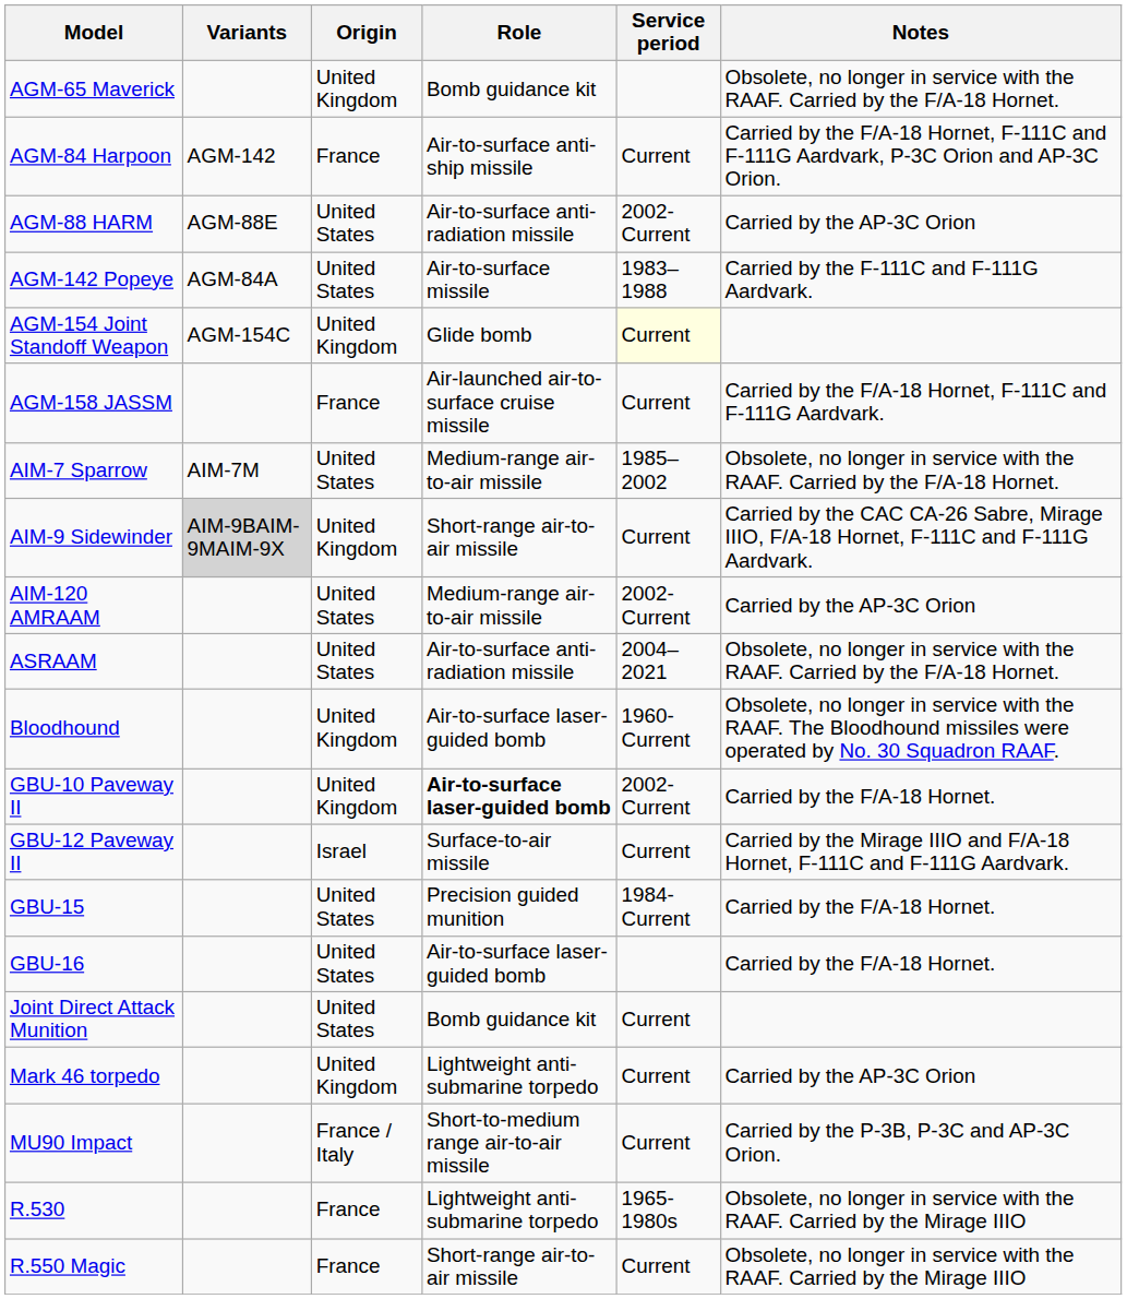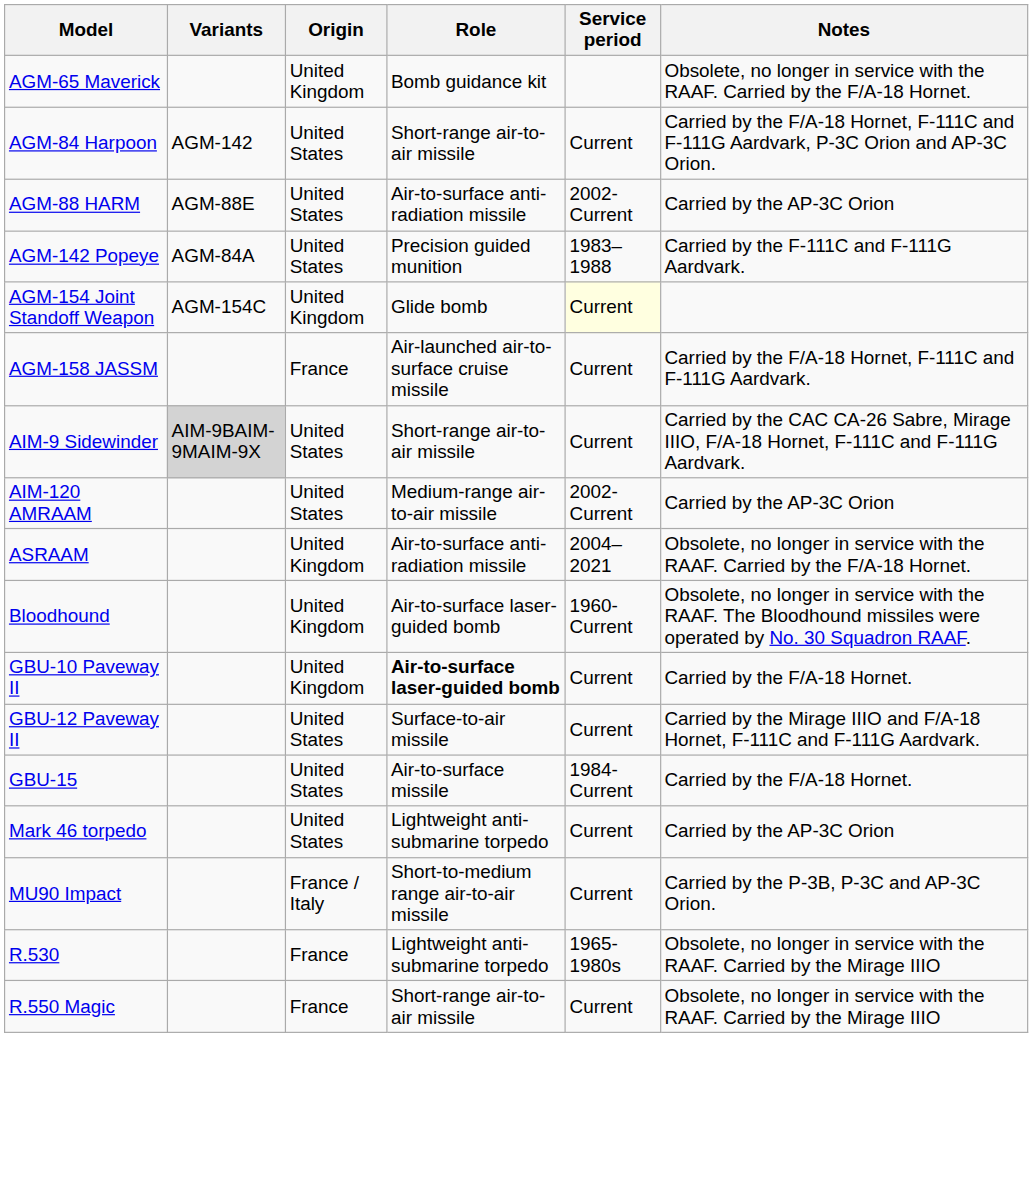 <table class="wikitable sortable">
 <tr>
 <th>Model</th>
 <th>Variants</th>
 <th>Origin</th>
 <th>Role</th>
 <th>Service period</th>
 <th>Notes</th>
 </tr>
 <tr>
 <td><a href='#'>AGM-65 Maverick</a></td>
 <td></td>
 <td>United Kingdom</td>
 <td>Bomb guidance kit</td>
 <td></td>
 <td>Obsolete, no longer in service with the RAAF. Carried by the F/A-18 Hornet.</td>
 </tr>
 <tr>
 <td><a href='#'>AGM-84 Harpoon</a></td>
 <td>AGM-142</td>
-<td>France</td>
-<td>Air-to-surface anti-ship missile</td>
+<td>United States</td>
+<td>Short-range air-to-air missile</td>
 <td>Current</td>
 <td>Carried by the F/A-18 Hornet, F-111C and F-111G Aardvark, P-3C Orion and AP-3C Orion.</td>
 </tr>
 <tr>
 <td><a href='#'>AGM-88 HARM</a></td>
 <td>AGM-88E</td>
 <td>United States</td>
 <td>Air-to-surface anti-radiation missile</td>
 <td>2002-Current</td>
 <td>Carried by the AP-3C Orion</td>
 </tr>
 <tr>
 <td><a href='#'>AGM-142 Popeye</a></td>
 <td>AGM-84A</td>
 <td>United States</td>
-<td>Air-to-surface missile</td>
+<td>Precision guided munition</td>
 <td>1983–1988</td>
 <td>Carried by the F-111C and F-111G Aardvark.</td>
 </tr>
 <tr>
 <td><a href='#'>AGM-154 Joint Standoff Weapon</a></td>
 <td>AGM-154C</td>
 <td>United Kingdom</td>
 <td>Glide bomb</td>
 <td style="background: lightyellow;">Current</td>
 <td></td>
 </tr>
 <tr>
 <td><a href='#'>AGM-158 JASSM</a></td>
 <td></td>
 <td>France</td>
 <td>Air-launched air-to-surface cruise missile</td>
 <td>Current</td>
 <td>Carried by the F/A-18 Hornet, F-111C and F-111G Aardvark.</td>
 </tr>
 <tr>
-<td><a href='#'>AIM-7 Sparrow</a></td>
-<td>AIM-7M</td>
-<td>United States</td>
-<td>Medium-range air-to-air missile</td>
-<td>1985–2002</td>
-<td>Obsolete, no longer in service with the RAAF. Carried by the F/A-18 Hornet.</td>
-</tr>
-<tr>
 <td><a href='#'>AIM-9 Sidewinder</a></td>
 <td style="background: lightgrey;">AIM-9BAIM-9MAIM-9X</td>
-<td>United Kingdom</td>
+<td>United States</td>
 <td>Short-range air-to-air missile</td>
 <td>Current</td>
 <td>Carried by the CAC CA-26 Sabre, Mirage IIIO, F/A-18 Hornet, F-111C and F-111G Aardvark.</td>
 </tr>
 <tr>
 <td><a href='#'>AIM-120 AMRAAM</a></td>
 <td></td>
 <td>United States</td>
 <td>Medium-range air-to-air missile</td>
 <td>2002-Current</td>
 <td>Carried by the AP-3C Orion</td>
 </tr>
 <tr>
 <td><a href='#'>ASRAAM</a></td>
 <td></td>
-<td>United States</td>
+<td>United Kingdom</td>
 <td>Air-to-surface anti-radiation missile</td>
 <td>2004–2021</td>
 <td>Obsolete, no longer in service with the RAAF. Carried by the F/A-18 Hornet.</td>
 </tr>
 <tr>
 <td><a href='#'>Bloodhound</a></td>
 <td></td>
 <td>United Kingdom</td>
 <td>Air-to-surface laser-guided bomb</td>
 <td>1960-Current</td>
 <td>Obsolete, no longer in service with the RAAF. The Bloodhound missiles were operated by <a href='#'>No. 30 Squadron RAAF</a>.</td>
 </tr>
 <tr>
 <td><a href='#'>GBU-10 Paveway II</a></td>
 <td></td>
 <td>United Kingdom</td>
 <td><strong>Air-to-surface laser-guided bomb</strong></td>
-<td>2002-Current</td>
+<td>Current</td>
 <td>Carried by the F/A-18 Hornet.</td>
 </tr>
 <tr>
 <td><a href='#'>GBU-12 Paveway II</a></td>
 <td></td>
-<td>Israel</td>
+<td>United States</td>
 <td>Surface-to-air missile</td>
 <td>Current</td>
 <td>Carried by the Mirage IIIO and F/A-18 Hornet, F-111C and F-111G Aardvark.</td>
 </tr>
 <tr>
 <td><a href='#'>GBU-15</a></td>
 <td></td>
 <td>United States</td>
-<td>Precision guided munition</td>
+<td>Air-to-surface missile</td>
 <td>1984-Current</td>
 <td>Carried by the F/A-18 Hornet.</td>
 </tr>
 <tr>
-<td><a href='#'>GBU-16</a></td>
+<td><a href='#'>Mark 46 torpedo</a></td>
 <td></td>
 <td>United States</td>
-<td>Air-to-surface laser-guided bomb</td>
-<td></td>
-<td>Carried by the F/A-18 Hornet.</td>
-</tr>
-<tr>
-<td><a href='#'>Joint Direct Attack Munition</a></td>
-<td></td>
-<td>United States</td>
-<td>Bomb guidance kit</td>
-<td>Current</td>
-<td></td>
-</tr>
-<tr>
-<td><a href='#'>Mark 46 torpedo</a></td>
-<td></td>
-<td>United Kingdom</td>
 <td>Lightweight anti-submarine torpedo</td>
 <td>Current</td>
 <td>Carried by the AP-3C Orion</td>
 </tr>
 <tr>
 <td><a href='#'>MU90 Impact</a></td>
 <td></td>
 <td>France / Italy</td>
 <td>Short-to-medium range air-to-air missile</td>
 <td>Current</td>
 <td>Carried by the P-3B, P-3C and AP-3C Orion.</td>
 </tr>
 <tr>
 <td><a href='#'>R.530</a></td>
 <td></td>
 <td>France</td>
 <td>Lightweight anti-submarine torpedo</td>
 <td>1965-1980s</td>
 <td>Obsolete, no longer in service with the RAAF. Carried by the Mirage IIIO</td>
 </tr>
 <tr>
 <td><a href='#'>R.550 Magic</a></td>
 <td></td>
 <td>France</td>
 <td>Short-range air-to-air missile</td>
 <td>Current</td>
 <td>Obsolete, no longer in service with the RAAF. Carried by the Mirage IIIO</td>
 </tr>
 </table>
